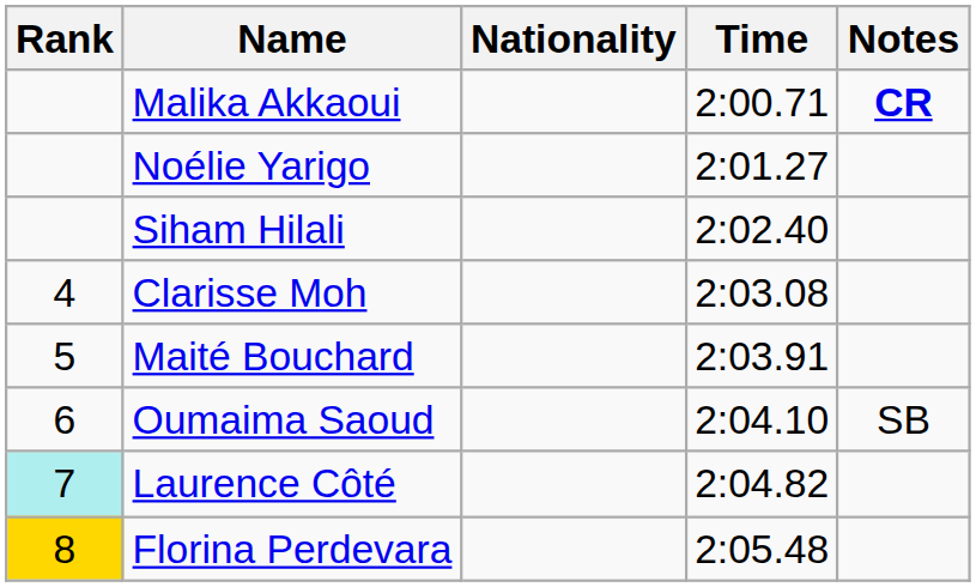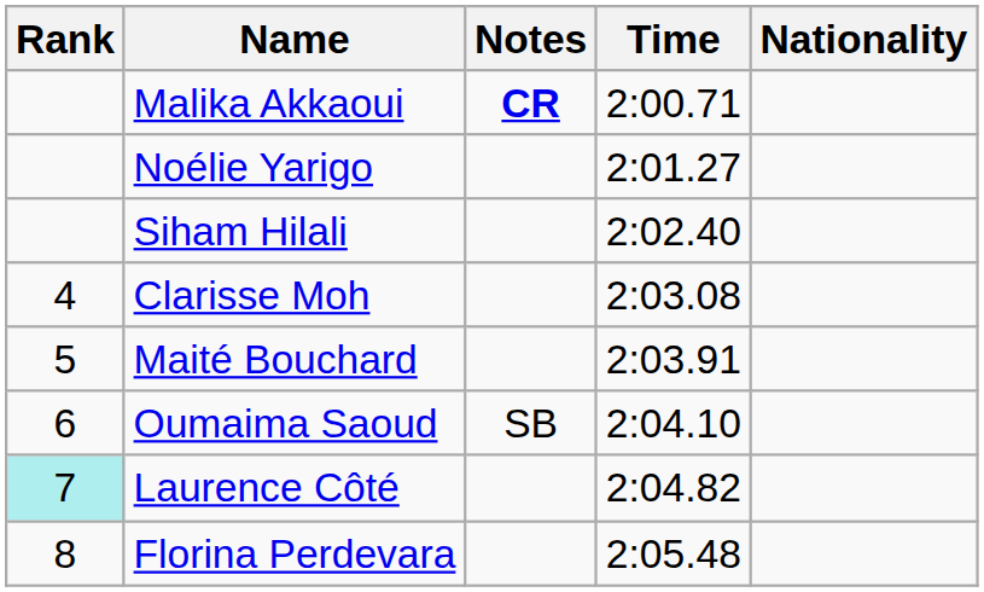 <table class="wikitable sortable" style="text-align:center;font-size:95%">
 <tr>
 <th>Rank</th>
 <th>Name</th>
+<th>Notes</th>
+<th>Time</th>
 <th>Nationality</th>
-<th>Time</th>
-<th>Notes</th>
 </tr>
 <tr>
 <td></td>
 <td align=left><a href='#'>Malika Akkaoui</a></td>
+<td><strong><a href='#'>CR</a></strong></td>
+<td>2:00.71</td>
 <td align=left></td>
-<td>2:00.71</td>
-<td><strong><a href='#'>CR</a></strong></td>
 </tr>
 <tr>
 <td></td>
 <td align=left><a href='#'>Noélie Yarigo</a></td>
+<td></td>
+<td>2:01.27</td>
 <td align=left></td>
-<td>2:01.27</td>
-<td></td>
 </tr>
 <tr>
 <td></td>
 <td align=left><a href='#'>Siham Hilali</a></td>
+<td></td>
+<td>2:02.40</td>
 <td align=left></td>
-<td>2:02.40</td>
-<td></td>
 </tr>
 <tr>
 <td>4</td>
 <td align=left><a href='#'>Clarisse Moh</a></td>
+<td></td>
+<td>2:03.08</td>
 <td align=left></td>
-<td>2:03.08</td>
-<td></td>
 </tr>
 <tr>
 <td>5</td>
 <td align=left><a href='#'>Maité Bouchard</a></td>
+<td></td>
+<td>2:03.91</td>
 <td align=left></td>
-<td>2:03.91</td>
-<td></td>
 </tr>
 <tr>
 <td>6</td>
 <td align=left><a href='#'>Oumaima Saoud</a></td>
+<td>SB</td>
+<td>2:04.10</td>
 <td align=left></td>
-<td>2:04.10</td>
-<td>SB</td>
 </tr>
 <tr>
 <td style="background: paleturquoise;">7</td>
 <td align=left><a href='#'>Laurence Côté</a></td>
+<td></td>
+<td>2:04.82</td>
 <td align=left></td>
-<td>2:04.82</td>
-<td></td>
 </tr>
 <tr>
-<td style="background: gold;">8</td>
+<td>8</td>
 <td align=left><a href='#'>Florina Perdevara</a></td>
+<td></td>
+<td>2:05.48</td>
 <td align=left></td>
-<td>2:05.48</td>
-<td></td>
 </tr>
 </table>
